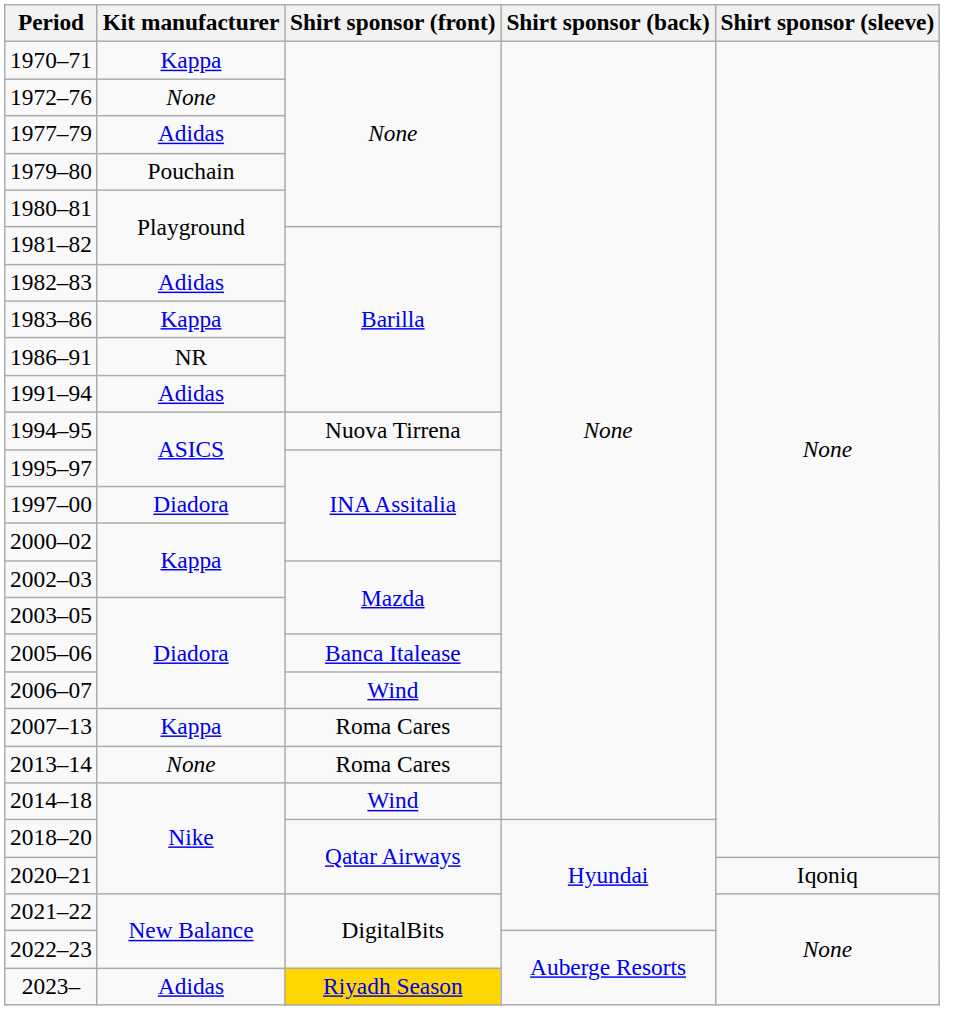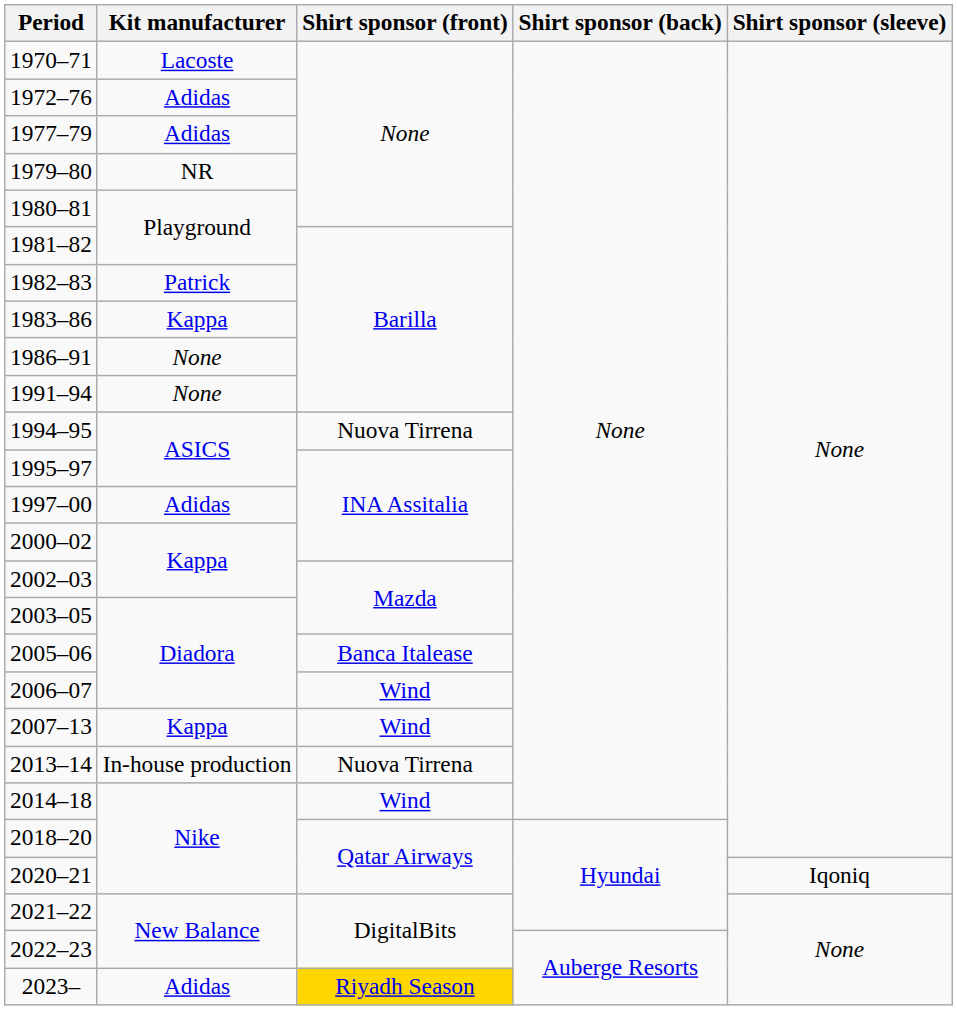 <table class="wikitable" style="text-align: center">
 <tr>
 <th>Period</th>
 <th>Kit manufacturer</th>
 <th>Shirt sponsor (front)</th>
 <th>Shirt sponsor (back)</th>
 <th>Shirt sponsor (sleeve)</th>
 </tr>
 <tr>
 <td>1970–71</td>
-<td><a href='#'>Kappa</a></td>
+<td><a href='#'>Lacoste</a></td>
 <td rowspan=5><em>None</em></td>
 <td rowspan="21"><em>None</em></td>
 <td rowspan="22"><em>None</em></td>
 </tr>
 <tr>
 <td>1972–76</td>
-<td><em>None</em></td>
+<td><a href='#'>Adidas</a></td>
 </tr>
 <tr>
 <td>1977–79</td>
 <td><a href='#'>Adidas</a></td>
 </tr>
 <tr>
 <td>1979–80</td>
-<td>Pouchain</td>
+<td>NR</td>
 </tr>
 <tr>
 <td>1980–81</td>
 <td rowspan=2>Playground</td>
 </tr>
 <tr>
 <td>1981–82</td>
 <td rowspan=5><a href='#'>Barilla</a></td>
 </tr>
 <tr>
 <td>1982–83</td>
-<td><a href='#'>Adidas</a></td>
+<td><a href='#'>Patrick</a></td>
 </tr>
 <tr>
 <td>1983–86</td>
 <td><a href='#'>Kappa</a></td>
 </tr>
 <tr>
 <td>1986–91</td>
-<td>NR</td>
+<td><em>None</em></td>
 </tr>
 <tr>
 <td>1991–94</td>
-<td><a href='#'>Adidas</a></td>
+<td><em>None</em></td>
 </tr>
 <tr>
 <td>1994–95</td>
 <td rowspan=2><a href='#'>ASICS</a></td>
 <td>Nuova Tirrena</td>
 </tr>
 <tr>
 <td>1995–97</td>
 <td rowspan=3><a href='#'>INA Assitalia</a></td>
 </tr>
 <tr>
 <td>1997–00</td>
-<td><a href='#'>Diadora</a></td>
+<td><a href='#'>Adidas</a></td>
 </tr>
 <tr>
 <td>2000–02</td>
 <td rowspan=2><a href='#'>Kappa</a></td>
 </tr>
 <tr>
 <td>2002–03</td>
 <td rowspan=2><a href='#'>Mazda</a></td>
 </tr>
 <tr>
 <td>2003–05</td>
 <td rowspan=3><a href='#'>Diadora</a></td>
 </tr>
 <tr>
 <td>2005–06</td>
 <td><a href='#'>Banca Italease</a></td>
 </tr>
 <tr>
 <td>2006–07</td>
 <td><a href='#'>Wind</a></td>
 </tr>
 <tr>
 <td>2007–13</td>
 <td><a href='#'>Kappa</a></td>
-<td>Roma Cares</td>
+<td><a href='#'>Wind</a></td>
 </tr>
 <tr>
 <td>2013–14</td>
-<td><em>None</em></td>
-<td>Roma Cares</td>
+<td>In-house production</td>
+<td>Nuova Tirrena</td>
 </tr>
 <tr>
 <td>2014–18</td>
 <td rowspan="3"><a href='#'>Nike</a></td>
 <td><a href='#'>Wind</a></td>
 </tr>
 <tr>
 <td>2018–20</td>
 <td rowspan="2"><a href='#'>Qatar Airways</a></td>
 <td rowspan="3"><a href='#'>Hyundai</a></td>
 </tr>
 <tr>
 <td>2020–21</td>
 <td>Iqoniq</td>
 </tr>
 <tr>
 <td>2021–22</td>
 <td rowspan="2"><a href='#'>New Balance</a></td>
 <td rowspan="2">DigitalBits</td>
 <td rowspan="3"><em>None</em></td>
 </tr>
 <tr>
 <td>2022–23</td>
 <td rowspan="2"><a href='#'>Auberge Resorts</a></td>
 </tr>
 <tr>
 <td>2023–</td>
 <td><a href='#'>Adidas</a></td>
 <td style="background: gold;"><a href='#'>Riyadh Season</a></td>
 </tr>
 </table>
